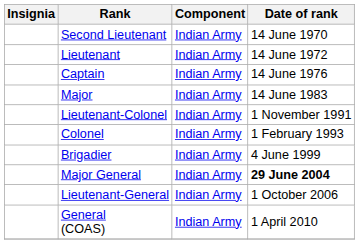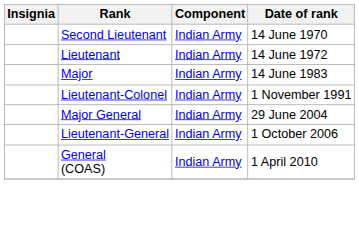 <table class="wikitable" style="background:white">
 <tr>
 <th>Insignia</th>
 <th>Rank</th>
 <th>Component</th>
 <th>Date of rank</th>
 </tr>
 <tr>
 <td align="center"></td>
 <td><a href='#'>Second Lieutenant</a></td>
 <td><a href='#'>Indian Army</a></td>
 <td>14 June 1970</td>
 </tr>
 <tr>
 <td align="center"></td>
 <td><a href='#'>Lieutenant</a></td>
 <td><a href='#'>Indian Army</a></td>
 <td>14 June 1972</td>
 </tr>
 <tr>
 <td align="center"></td>
-<td><a href='#'>Captain</a></td>
-<td><a href='#'>Indian Army</a></td>
-<td>14 June 1976</td>
-</tr>
-<tr>
-<td align="center"></td>
 <td><a href='#'>Major</a></td>
 <td><a href='#'>Indian Army</a></td>
 <td>14 June 1983</td>
 </tr>
 <tr>
 <td align="center"></td>
 <td><a href='#'>Lieutenant-Colonel</a></td>
 <td><a href='#'>Indian Army</a></td>
 <td>1 November 1991</td>
 </tr>
 <tr>
 <td align="center"></td>
-<td><a href='#'>Colonel</a></td>
-<td><a href='#'>Indian Army</a></td>
-<td>1 February 1993</td>
-</tr>
-<tr>
-<td align="center"></td>
-<td><a href='#'>Brigadier</a></td>
-<td><a href='#'>Indian Army</a></td>
-<td>4 June 1999</td>
-</tr>
-<tr>
-<td align="center"></td>
 <td><a href='#'>Major General</a></td>
 <td><a href='#'>Indian Army</a></td>
-<td><strong>29 June 2004</strong></td>
+<td>29 June 2004</td>
 </tr>
 <tr>
 <td align="center"></td>
 <td><a href='#'>Lieutenant-General</a></td>
 <td><a href='#'>Indian Army</a></td>
 <td>1 October 2006</td>
 </tr>
 <tr>
 <td align="center"></td>
 <td><a href='#'>General</a><br>(COAS)</td>
 <td><a href='#'>Indian Army</a></td>
 <td>1 April 2010</td>
 </tr>
 <tr>
 </tr>
 </table>
